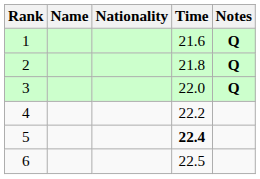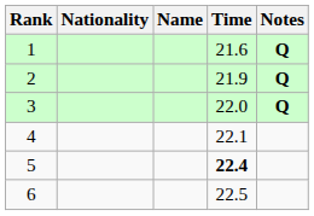 <table class="wikitable sortable" style="text-align:center">
 <tr>
 <th>Rank</th>
+<th>Nationality</th>
 <th>Name</th>
-<th>Nationality</th>
 <th>Time</th>
 <th>Notes</th>
 </tr>
 <tr bgcolor=ccffcc>
 <td>1</td>
 <td align=left></td>
 <td align=left></td>
 <td>21.6</td>
 <td><strong>Q</strong></td>
 </tr>
 <tr bgcolor=ccffcc>
 <td>2</td>
 <td align=left></td>
 <td align=left></td>
-<td>21.8</td>
+<td>21.9</td>
 <td><strong>Q</strong></td>
 </tr>
 <tr bgcolor=ccffcc>
 <td>3</td>
 <td align=left></td>
 <td align=left></td>
 <td>22.0</td>
 <td><strong>Q</strong></td>
 </tr>
 <tr>
 <td>4</td>
 <td align=left></td>
 <td align=left></td>
-<td>22.2</td>
+<td>22.1</td>
 <td></td>
 </tr>
 <tr>
 <td>5</td>
 <td align=left></td>
 <td align=left></td>
 <td><strong>22.4</strong></td>
 <td></td>
 </tr>
 <tr>
 <td>6</td>
 <td align=left></td>
 <td align=left></td>
 <td>22.5</td>
 <td></td>
 </tr>
 </table>
